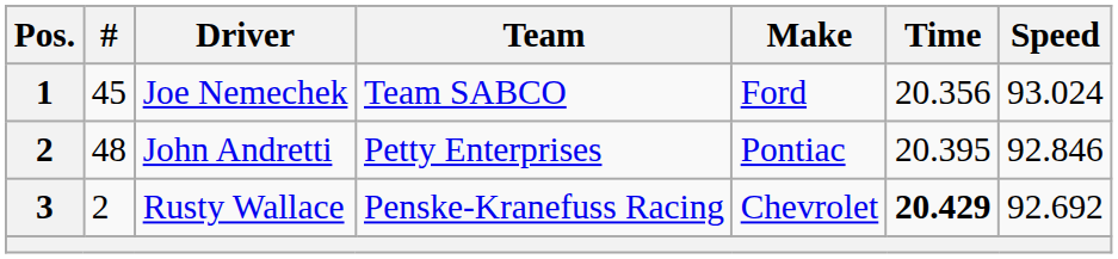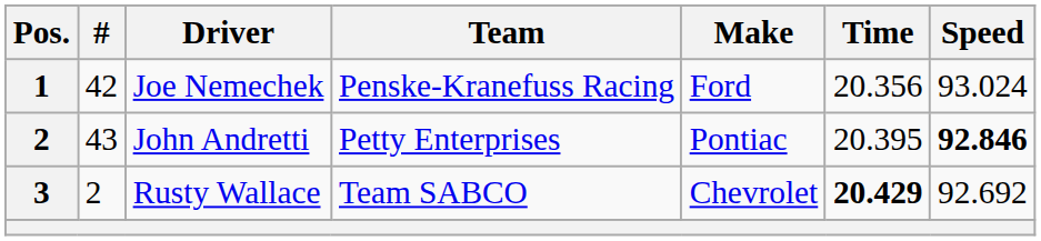 <table class="wikitable" style="font-size:95%">
 <tr>
 <th>Pos.</th>
 <th>#</th>
 <th>Driver</th>
 <th>Team</th>
 <th>Make</th>
 <th>Time</th>
 <th>Speed</th>
 </tr>
 <tr>
 <th>1</th>
-<td>45</td>
+<td>42</td>
 <td><a href='#'>Joe Nemechek</a></td>
-<td><a href='#'>Team SABCO</a></td>
+<td><a href='#'>Penske-Kranefuss Racing</a></td>
 <td><a href='#'>Ford</a></td>
 <td>20.356</td>
 <td>93.024</td>
 </tr>
 <tr>
 <th>2</th>
-<td>48</td>
+<td>43</td>
 <td><a href='#'>John Andretti</a></td>
 <td><a href='#'>Petty Enterprises</a></td>
 <td><a href='#'>Pontiac</a></td>
 <td>20.395</td>
-<td>92.846</td>
+<td><strong>92.846</strong></td>
 </tr>
 <tr>
 <th>3</th>
 <td>2</td>
 <td><a href='#'>Rusty Wallace</a></td>
-<td><a href='#'>Penske-Kranefuss Racing</a></td>
+<td><a href='#'>Team SABCO</a></td>
 <td><a href='#'>Chevrolet</a></td>
 <td><strong>20.429</strong></td>
 <td>92.692</td>
 </tr>
 <tr>
 <th colspan="7"></th>
 </tr>
 </table>
